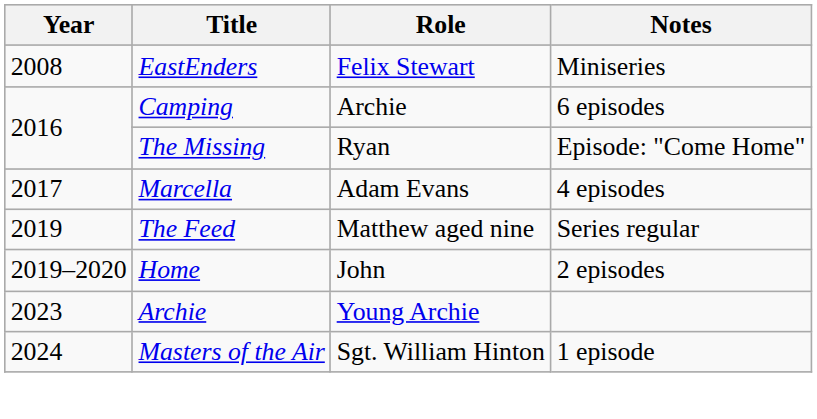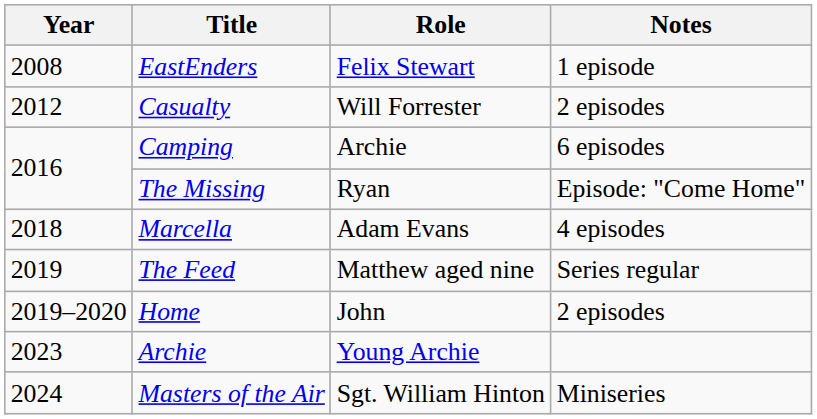 <table class="wikitable sortable">
 <tr>
 <th>Year</th>
 <th>Title</th>
 <th>Role</th>
 <th>Notes</th>
 </tr>
 <tr>
 <td>2008</td>
 <td><em><a href='#'>EastEnders</a></em></td>
 <td><a href='#'>Felix Stewart</a></td>
-<td>Miniseries</td>
+<td>1 episode</td>
+</tr>
+<tr>
+<td>2012</td>
+<td><em><a href='#'>Casualty</a></em></td>
+<td>Will Forrester</td>
+<td>2 episodes</td>
 </tr>
 <tr>
 <td rowspan=2>2016</td>
 <td><em><a href='#'>Camping</a></em></td>
 <td>Archie</td>
 <td>6 episodes</td>
 </tr>
 <tr>
 <td><em><a href='#'>The Missing</a></em></td>
 <td>Ryan</td>
 <td>Episode: "Come Home"</td>
 </tr>
 <tr>
-<td>2017</td>
+<td>2018</td>
 <td><em><a href='#'>Marcella</a></em></td>
 <td>Adam Evans</td>
 <td>4 episodes</td>
 </tr>
 <tr>
 <td>2019</td>
 <td><em><a href='#'>The Feed</a></em></td>
 <td>Matthew aged nine</td>
 <td>Series regular</td>
 </tr>
 <tr>
 <td>2019–2020</td>
 <td><em><a href='#'>Home</a></em></td>
 <td>John</td>
 <td>2 episodes</td>
 </tr>
 <tr>
 <td>2023</td>
 <td><em><a href='#'>Archie</a></em></td>
 <td><a href='#'>Young Archie</a></td>
 <td></td>
 </tr>
 <tr>
 <td>2024</td>
 <td><em><a href='#'>Masters of the Air</a></em></td>
 <td>Sgt. William Hinton</td>
-<td>1 episode</td>
+<td>Miniseries</td>
 </tr>
 </table>
